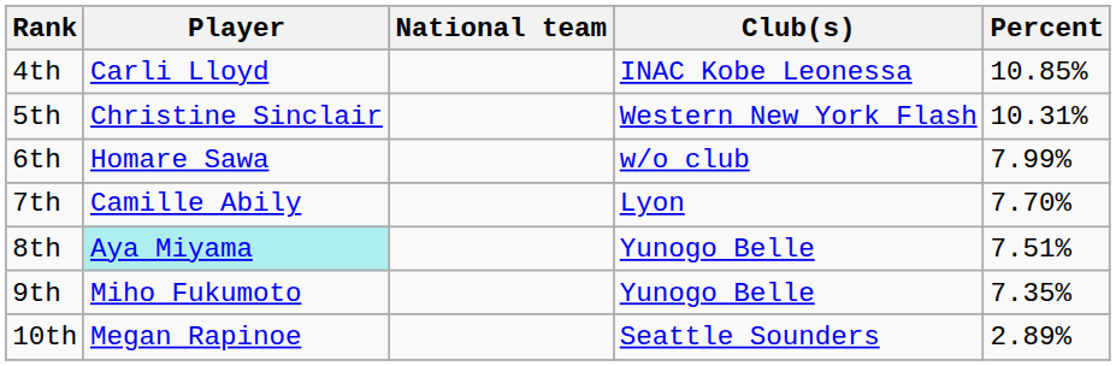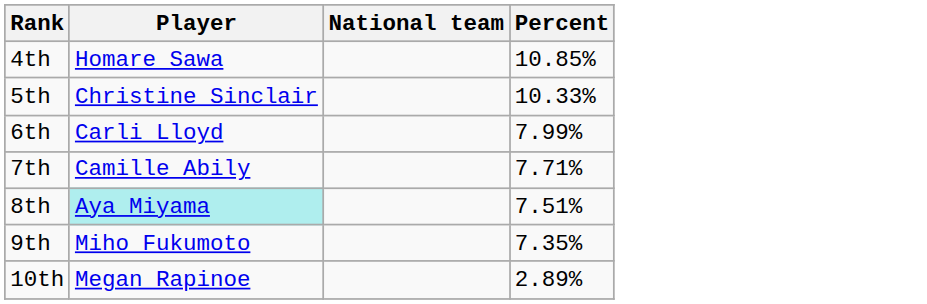 <table class="wikitable">
 <tr>
 <th>Rank</th>
 <th>Player</th>
 <th>National team</th>
-<th>Club(s)</th>
 <th>Percent</th>
 </tr>
 <tr>
 <td>4th</td>
-<td><a href='#'>Carli Lloyd</a></td>
+<td><a href='#'>Homare Sawa</a></td>
 <td></td>
-<td> <a href='#'>INAC Kobe Leonessa</a></td>
 <td>10.85%</td>
 </tr>
 <tr>
 <td>5th</td>
 <td><a href='#'>Christine Sinclair</a></td>
 <td></td>
-<td> <a href='#'>Western New York Flash</a></td>
-<td>10.31%</td>
+<td>10.33%</td>
 </tr>
 <tr>
 <td>6th</td>
-<td><a href='#'>Homare Sawa</a></td>
+<td><a href='#'>Carli Lloyd</a></td>
 <td></td>
-<td><a href='#'>w/o club</a></td>
 <td>7.99%</td>
 </tr>
 <tr>
 <td>7th</td>
 <td><a href='#'>Camille Abily</a></td>
 <td></td>
-<td> <a href='#'>Lyon</a></td>
-<td>7.70%</td>
+<td>7.71%</td>
 </tr>
 <tr>
 <td>8th</td>
 <td style="background: paleturquoise;"><a href='#'>Aya Miyama</a></td>
 <td></td>
-<td> <a href='#'>Yunogo Belle</a></td>
 <td>7.51%</td>
 </tr>
 <tr>
 <td>9th</td>
 <td><a href='#'>Miho Fukumoto</a></td>
 <td></td>
-<td> <a href='#'>Yunogo Belle</a></td>
 <td>7.35%</td>
 </tr>
 <tr>
 <td>10th</td>
 <td><a href='#'>Megan Rapinoe</a></td>
 <td></td>
-<td> <a href='#'>Seattle Sounders</a></td>
 <td>2.89%</td>
 </tr>
 </table>
